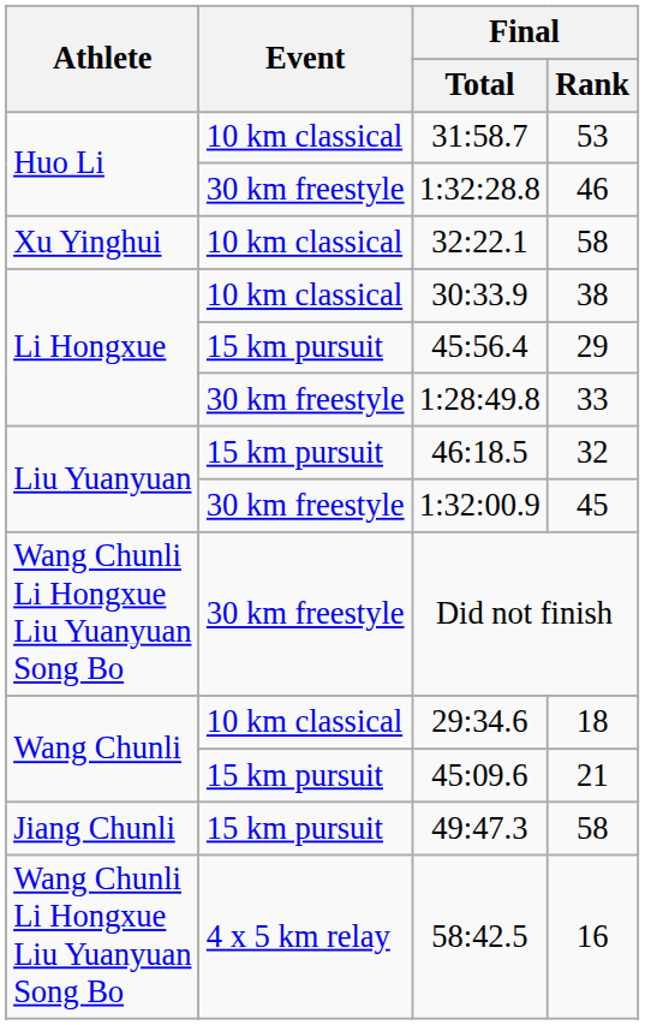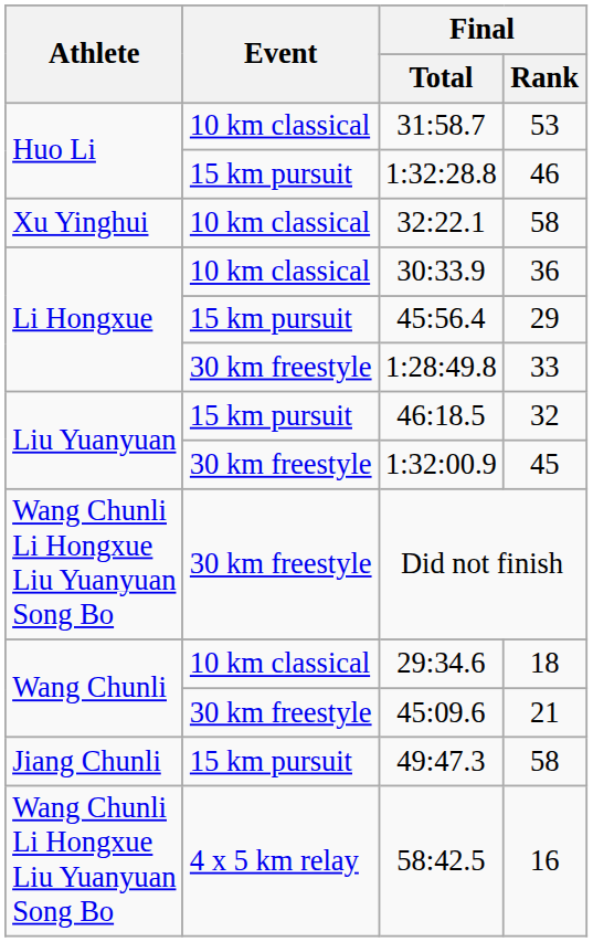 <table class="wikitable" style="font-size:90%">
 <tr>
 <th rowspan="2">Athlete</th>
 <th rowspan="2">Event</th>
 <th colspan="2">Final</th>
 </tr>
 <tr>
 <th>Total</th>
 <th>Rank</th>
 </tr>
 <tr>
 <td rowspan=2><a href='#'>Huo Li</a></td>
 <td><a href='#'>10 km classical</a></td>
 <td align="center">31:58.7</td>
 <td align="center">53</td>
 </tr>
 <tr>
-<td><a href='#'>30 km freestyle</a></td>
+<td><a href='#'>15 km pursuit</a></td>
 <td align="center">1:32:28.8</td>
 <td align="center">46</td>
 </tr>
 <tr>
 <td><a href='#'>Xu Yinghui</a></td>
 <td><a href='#'>10 km classical</a></td>
 <td align="center">32:22.1</td>
 <td align="center">58</td>
 </tr>
 <tr>
 <td rowspan=3><a href='#'>Li Hongxue</a></td>
 <td><a href='#'>10 km classical</a></td>
 <td align="center">30:33.9</td>
-<td align="center">38</td>
+<td align="center">36</td>
 </tr>
 <tr>
 <td><a href='#'>15 km pursuit</a></td>
 <td align="center">45:56.4</td>
 <td align="center">29</td>
 </tr>
 <tr>
 <td><a href='#'>30 km freestyle</a></td>
 <td align="center">1:28:49.8</td>
 <td align="center">33</td>
 </tr>
 <tr>
 <td rowspan=2><a href='#'>Liu Yuanyuan</a></td>
 <td><a href='#'>15 km pursuit</a></td>
 <td align="center">46:18.5</td>
 <td align="center">32</td>
 </tr>
 <tr>
 <td><a href='#'>30 km freestyle</a></td>
 <td align="center">1:32:00.9</td>
 <td align="center">45</td>
 </tr>
 <tr>
 <td><a href='#'>Wang Chunli</a><br><a href='#'>Li Hongxue</a><br><a href='#'>Liu Yuanyuan</a><br><a href='#'>Song Bo</a></td>
 <td><a href='#'>30 km freestyle</a></td>
 <td colspan=2 align="center">Did not finish</td>
 </tr>
 <tr>
 <td rowspan=2><a href='#'>Wang Chunli</a></td>
 <td><a href='#'>10 km classical</a></td>
 <td align="center">29:34.6</td>
 <td align="center">18</td>
 </tr>
 <tr>
-<td><a href='#'>15 km pursuit</a></td>
+<td><a href='#'>30 km freestyle</a></td>
 <td align="center">45:09.6</td>
 <td align="center">21</td>
 </tr>
 <tr>
 <td><a href='#'>Jiang Chunli</a></td>
 <td><a href='#'>15 km pursuit</a></td>
 <td align="center">49:47.3</td>
 <td align="center">58</td>
 </tr>
 <tr>
 <td><a href='#'>Wang Chunli</a><br><a href='#'>Li Hongxue</a><br><a href='#'>Liu Yuanyuan</a><br><a href='#'>Song Bo</a></td>
 <td><a href='#'>4 x 5 km relay</a></td>
 <td align="center">58:42.5</td>
 <td align="center">16</td>
 </tr>
 </table>
